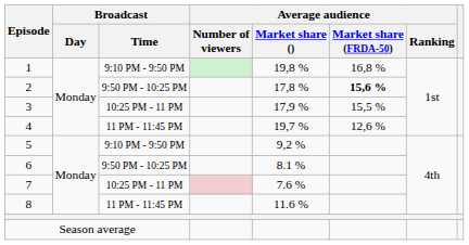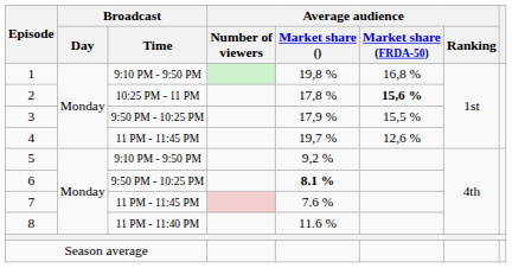 <table class="wikitable center" style="text-align:center">
 <tr>
 <th rowspan="2">Episode</th>
 <th colspan="2">Broadcast</th>
 <th colspan="4">Average audience</th>
 <th rowspan="2"></th>
 </tr>
 <tr>
 <th>Day</th>
 <th>Time</th>
 <th>Number of<br>viewers</th>
 <th><a href='#'>Market share</a><br><small>()</small></th>
 <th><a href='#'>Market share</a><br><small>(<a href='#'>FRDA-50</a>)</small></th>
 <th>Ranking</th>
 </tr>
 <tr>
 <td>1</td>
 <td rowspan="4">Monday </td>
 <td><small>9:10 PM - 9:50 PM</small></td>
 <td bgcolor="#CEF2CE"></td>
 <td>19,8 %</td>
 <td>16,8 %</td>
 <td rowspan="4">1st</td>
 <td rowspan="4"></td>
 </tr>
 <tr>
 <td>2</td>
-<td><small>9:50 PM - 10:25 PM</small></td>
+<td><small>10:25 PM - 11 PM</small></td>
 <td></td>
 <td>17,8 %</td>
 <td><strong>15,6 %</strong></td>
 </tr>
 <tr>
 <td>3</td>
-<td><small>10:25 PM - 11 PM</small></td>
+<td><small>9:50 PM - 10:25 PM</small></td>
 <td></td>
 <td>17,9 %</td>
 <td>15,5 %</td>
 </tr>
 <tr>
 <td>4</td>
 <td><small>11 PM - 11:45 PM</small></td>
 <td></td>
 <td>19,7 %</td>
 <td>12,6 %</td>
 </tr>
 <tr>
 <td>5</td>
 <td rowspan="4">Monday </td>
 <td><small>9:10 PM - 9:50 PM</small></td>
 <td></td>
 <td>9,2 %</td>
 <td></td>
 <td rowspan="4">4th</td>
 <td rowspan="4"></td>
 </tr>
 <tr>
 <td>6</td>
 <td><small>9:50 PM - 10:25 PM</small></td>
 <td></td>
-<td>8.1 %</td>
+<td><strong>8.1 %</strong></td>
 <td></td>
 </tr>
 <tr>
 <td>7</td>
-<td><small>10:25 PM - 11 PM</small></td>
+<td><small>11 PM - 11:45 PM</small></td>
 <td bgcolor="#F2CECE"></td>
 <td>7.6 %</td>
 <td></td>
 </tr>
 <tr>
 <td>8</td>
-<td><small>11 PM - 11:45 PM</small></td>
+<td><small>11 PM - 11:40 PM</small></td>
 <td></td>
 <td>11.6 %</td>
 <td></td>
 </tr>
 <tr>
 <th colspan="8"></th>
 </tr>
 <tr>
 <td colspan="3">Season average</td>
 <td></td>
 <td></td>
 <td></td>
 <td></td>
 <td></td>
 </tr>
 </table>
